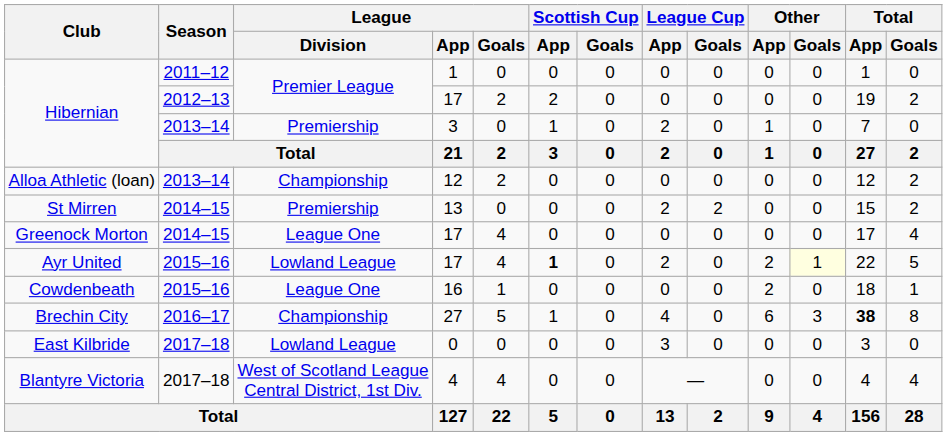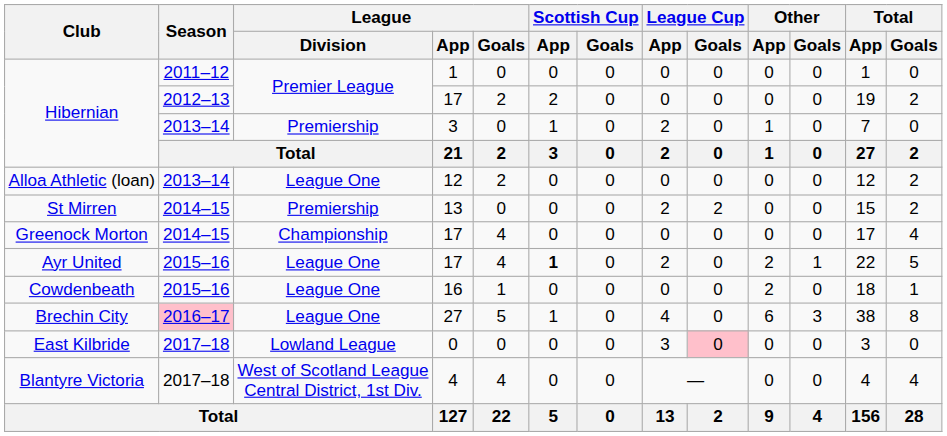 <table class="wikitable" style="text-align:center">
 <tr>
 <th rowspan=2>Club</th>
 <th rowspan=2>Season</th>
 <th colspan=3>League</th>
 <th colspan=2><a href='#'>Scottish Cup</a></th>
 <th colspan=2><a href='#'>League Cup</a></th>
 <th colspan=2>Other</th>
 <th colspan=2>Total</th>
 </tr>
 <tr>
 <th>Division</th>
 <th>App</th>
 <th>Goals</th>
 <th>App</th>
 <th>Goals</th>
 <th>App</th>
 <th>Goals</th>
 <th>App</th>
 <th>Goals</th>
 <th>App</th>
 <th>Goals</th>
 </tr>
 <tr>
 <td rowspan="4"><a href='#'>Hibernian</a></td>
 <td><a href='#'>2011–12</a></td>
 <td rowspan="2"><a href='#'>Premier League</a></td>
 <td>1</td>
 <td>0</td>
 <td>0</td>
 <td>0</td>
 <td>0</td>
 <td>0</td>
 <td>0</td>
 <td>0</td>
 <td>1</td>
 <td>0</td>
 </tr>
 <tr>
 <td><a href='#'>2012–13</a></td>
 <td>17</td>
 <td>2</td>
 <td>2</td>
 <td>0</td>
 <td>0</td>
 <td>0</td>
 <td>0</td>
 <td>0</td>
 <td>19</td>
 <td>2</td>
 </tr>
 <tr>
 <td><a href='#'>2013–14</a></td>
 <td><a href='#'>Premiership</a></td>
 <td>3</td>
 <td>0</td>
 <td>1</td>
 <td>0</td>
 <td>2</td>
 <td>0</td>
 <td>1</td>
 <td>0</td>
 <td>7</td>
 <td>0</td>
 </tr>
 <tr>
 <th colspan="2">Total</th>
 <th>21</th>
 <th>2</th>
 <th>3</th>
 <th>0</th>
 <th>2</th>
 <th>0</th>
 <th>1</th>
 <th>0</th>
 <th>27</th>
 <th>2</th>
 </tr>
 <tr>
 <td><a href='#'>Alloa Athletic</a> (loan)</td>
 <td><a href='#'>2013–14</a></td>
-<td><a href='#'>Championship</a></td>
+<td><a href='#'>League One</a></td>
 <td>12</td>
 <td>2</td>
 <td>0</td>
 <td>0</td>
 <td>0</td>
 <td>0</td>
 <td>0</td>
 <td>0</td>
 <td>12</td>
 <td>2</td>
 </tr>
 <tr>
 <td><a href='#'>St Mirren</a></td>
 <td><a href='#'>2014–15</a></td>
 <td><a href='#'>Premiership</a></td>
 <td>13</td>
 <td>0</td>
 <td>0</td>
 <td>0</td>
 <td>2</td>
 <td>2</td>
 <td>0</td>
 <td>0</td>
 <td>15</td>
 <td>2</td>
 </tr>
 <tr>
 <td><a href='#'>Greenock Morton</a></td>
 <td><a href='#'>2014–15</a></td>
-<td><a href='#'>League One</a></td>
+<td><a href='#'>Championship</a></td>
 <td>17</td>
 <td>4</td>
 <td>0</td>
 <td>0</td>
 <td>0</td>
 <td>0</td>
 <td>0</td>
 <td>0</td>
 <td>17</td>
 <td>4</td>
 </tr>
 <tr>
 <td><a href='#'>Ayr United</a></td>
 <td><a href='#'>2015–16</a></td>
-<td><a href='#'>Lowland League</a></td>
+<td><a href='#'>League One</a></td>
 <td>17</td>
 <td>4</td>
 <td><strong>1</strong></td>
 <td>0</td>
 <td>2</td>
 <td>0</td>
 <td>2</td>
-<td style="background: lightyellow;">1</td>
+<td>1</td>
 <td>22</td>
 <td>5</td>
 </tr>
 <tr>
 <td><a href='#'>Cowdenbeath</a></td>
 <td><a href='#'>2015–16</a></td>
 <td><a href='#'>League One</a></td>
 <td>16</td>
 <td>1</td>
 <td>0</td>
 <td>0</td>
 <td>0</td>
 <td>0</td>
 <td>2</td>
 <td>0</td>
 <td>18</td>
 <td>1</td>
 </tr>
 <tr>
 <td><a href='#'>Brechin City</a></td>
-<td><a href='#'>2016–17</a></td>
-<td><a href='#'>Championship</a></td>
+<td style="background: pink;"><a href='#'>2016–17</a></td>
+<td><a href='#'>League One</a></td>
 <td>27</td>
 <td>5</td>
 <td>1</td>
 <td>0</td>
 <td>4</td>
 <td>0</td>
 <td>6</td>
 <td>3</td>
-<td><strong>38</strong></td>
+<td>38</td>
 <td>8</td>
 </tr>
 <tr>
 <td><a href='#'>East Kilbride</a></td>
 <td><a href='#'>2017–18</a></td>
 <td><a href='#'>Lowland League</a></td>
 <td>0</td>
 <td>0</td>
 <td>0</td>
 <td>0</td>
 <td>3</td>
-<td>0</td>
+<td style="background: pink;">0</td>
 <td>0</td>
 <td>0</td>
 <td>3</td>
 <td>0</td>
 </tr>
 <tr>
 <td><a href='#'>Blantyre Victoria</a></td>
 <td>2017–18</td>
 <td><a href='#'>West of Scotland League<br>Central District, 1st Div.</a></td>
 <td>4</td>
 <td>4</td>
 <td>0</td>
 <td>0</td>
 <td colspan="2">—</td>
 <td>0</td>
 <td>0</td>
 <td>4</td>
 <td>4</td>
 </tr>
 <tr>
 <th colspan="3">Total</th>
 <th>127</th>
 <th>22</th>
 <th>5</th>
 <th>0</th>
 <th>13</th>
 <th>2</th>
 <th>9</th>
 <th>4</th>
 <th>156</th>
 <th>28</th>
 </tr>
 </table>
